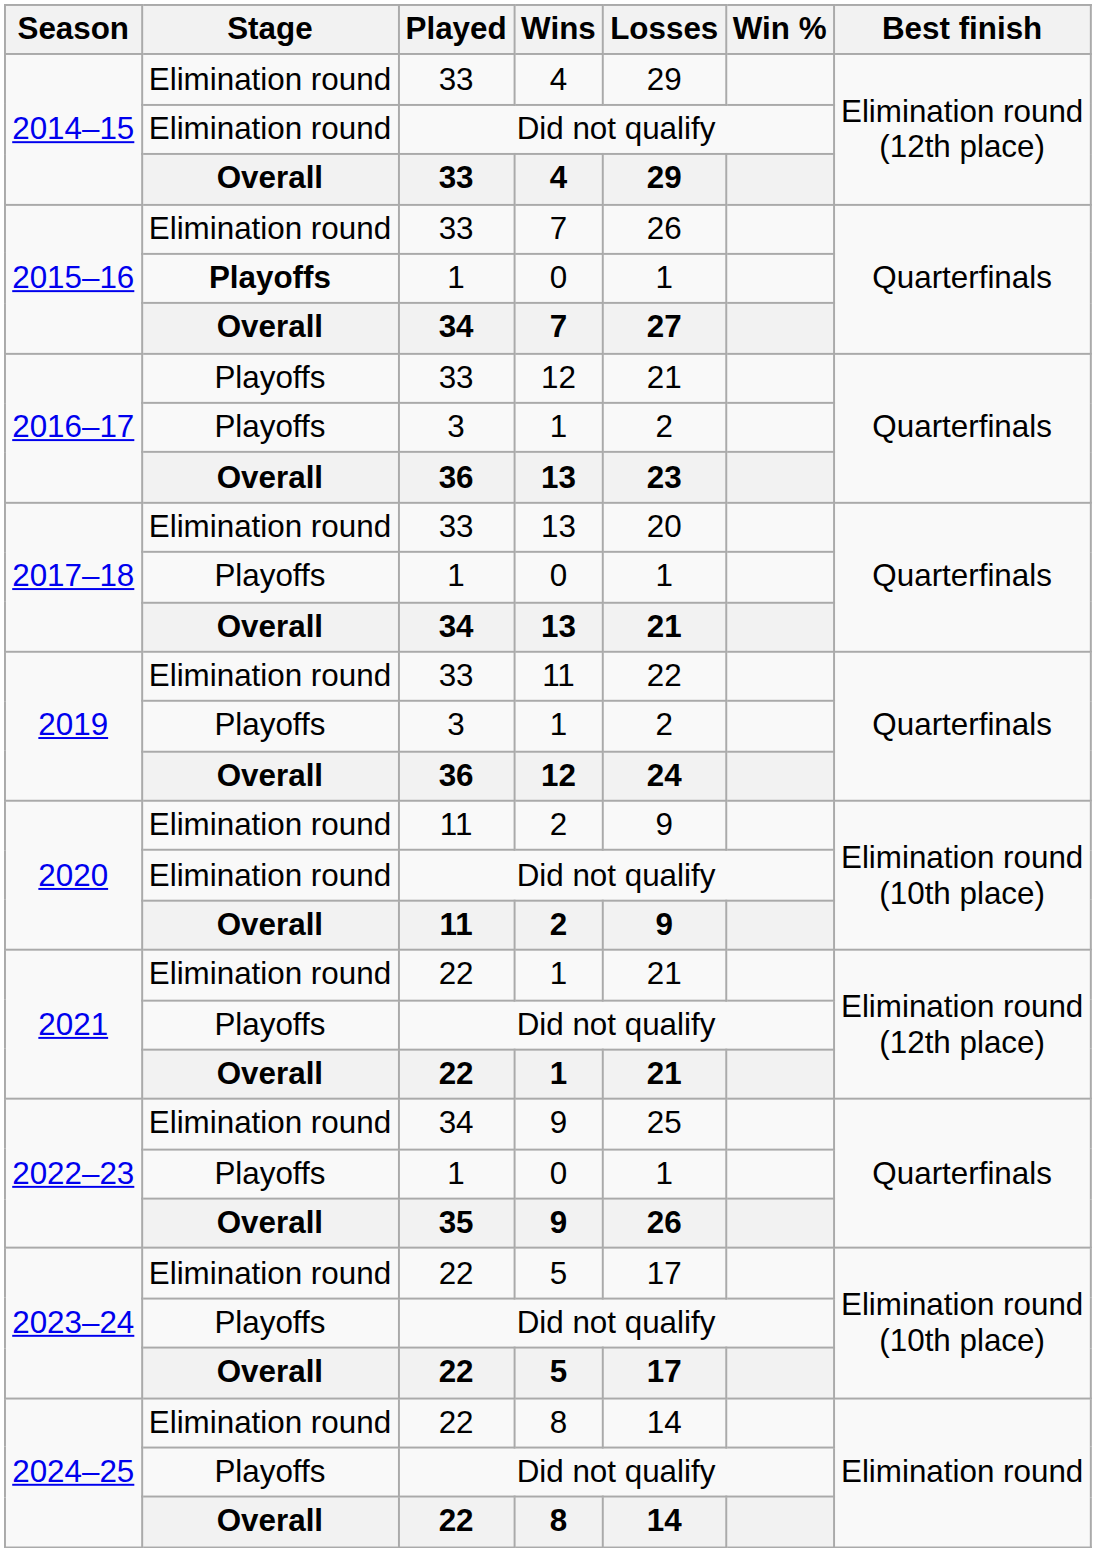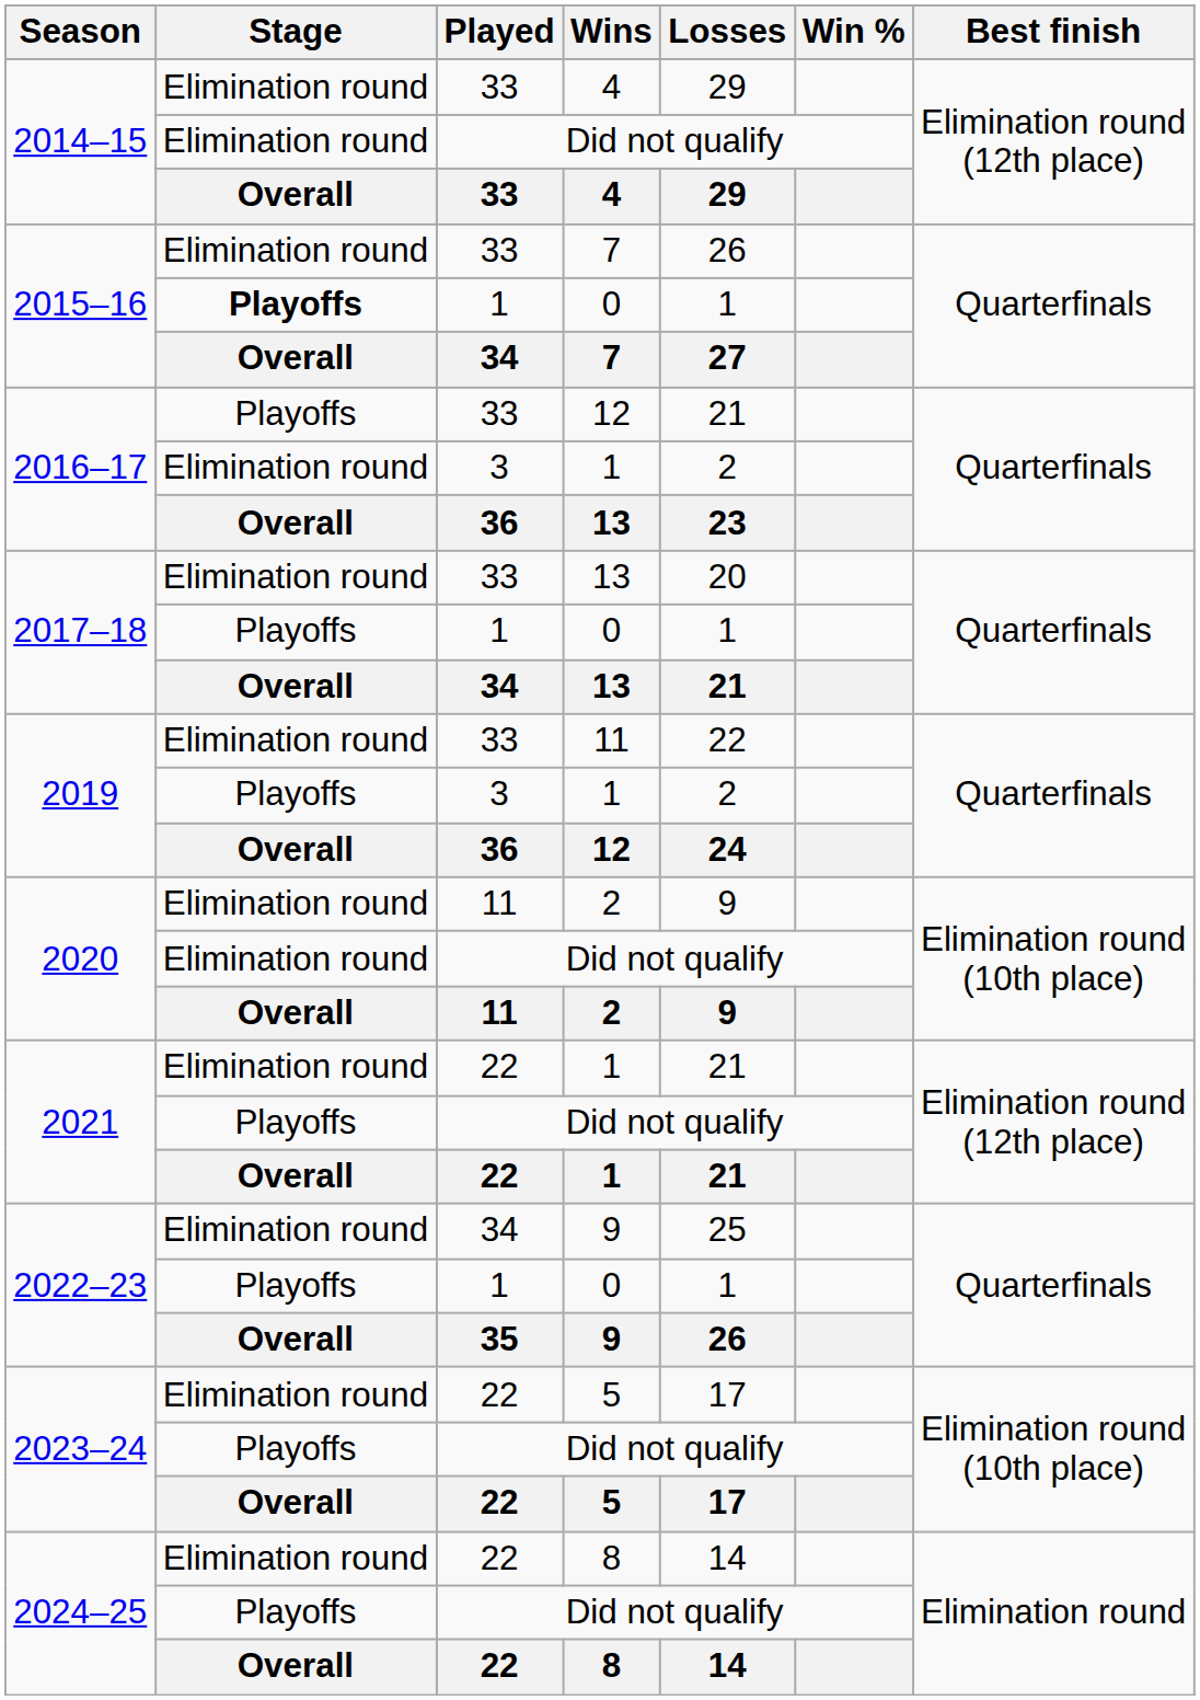 <table class="wikitable" style="text-align:center">
 <tr>
 <th>Season</th>
 <th>Stage</th>
 <th>Played</th>
 <th>Wins</th>
 <th>Losses</th>
 <th>Win %</th>
 <th>Best finish</th>
 </tr>
 <tr>
 <td rowspan=3><a href='#'>2014–15</a> <br> </td>
 <td>Elimination round</td>
 <td>33</td>
 <td>4</td>
 <td>29</td>
 <td></td>
 <td rowspan=3>Elimination round <br> (12th place)</td>
 </tr>
 <tr>
 <td>Elimination round</td>
 <td colspan=4>Did not qualify</td>
 </tr>
 <tr>
 <th>Overall</th>
 <th>33</th>
 <th>4</th>
 <th>29</th>
 <th></th>
 </tr>
 <tr>
 <td rowspan=3><a href='#'>2015–16</a> <br> </td>
 <td>Elimination round</td>
 <td>33</td>
 <td>7</td>
 <td>26</td>
 <td></td>
 <td rowspan=3>Quarterfinals</td>
 </tr>
 <tr>
 <td><strong>Playoffs</strong></td>
 <td>1</td>
 <td>0</td>
 <td>1</td>
 <td></td>
 </tr>
 <tr>
 <th>Overall</th>
 <th>34</th>
 <th>7</th>
 <th>27</th>
 <th></th>
 </tr>
 <tr>
 <td rowspan=3><a href='#'>2016–17</a> <br> </td>
 <td>Playoffs</td>
 <td>33</td>
 <td>12</td>
 <td>21</td>
 <td></td>
 <td rowspan=3>Quarterfinals</td>
 </tr>
 <tr>
-<td>Playoffs</td>
+<td>Elimination round</td>
 <td>3</td>
 <td>1</td>
 <td>2</td>
 <td></td>
 </tr>
 <tr>
 <th>Overall</th>
 <th>36</th>
 <th>13</th>
 <th>23</th>
 <th></th>
 </tr>
 <tr>
 <td rowspan=3><a href='#'>2017–18</a> <br> </td>
 <td>Elimination round</td>
 <td>33</td>
 <td>13</td>
 <td>20</td>
 <td></td>
 <td rowspan=3>Quarterfinals</td>
 </tr>
 <tr>
 <td>Playoffs</td>
 <td>1</td>
 <td>0</td>
 <td>1</td>
 <td></td>
 </tr>
 <tr>
 <th>Overall</th>
 <th>34</th>
 <th>13</th>
 <th>21</th>
 <th></th>
 </tr>
 <tr>
 <td rowspan=3><a href='#'>2019</a> <br> </td>
 <td>Elimination round</td>
 <td>33</td>
 <td>11</td>
 <td>22</td>
 <td></td>
 <td rowspan=3>Quarterfinals</td>
 </tr>
 <tr>
 <td>Playoffs</td>
 <td>3</td>
 <td>1</td>
 <td>2</td>
 <td></td>
 </tr>
 <tr>
 <th>Overall</th>
 <th>36</th>
 <th>12</th>
 <th>24</th>
 <th></th>
 </tr>
 <tr>
 <td rowspan=3><a href='#'>2020</a> <br> </td>
 <td>Elimination round</td>
 <td>11</td>
 <td>2</td>
 <td>9</td>
 <td></td>
 <td rowspan=3>Elimination round <br> (10th place)</td>
 </tr>
 <tr>
 <td>Elimination round</td>
 <td colspan=4>Did not qualify</td>
 </tr>
 <tr>
 <th>Overall</th>
 <th>11</th>
 <th>2</th>
 <th>9</th>
 <th></th>
 </tr>
 <tr>
 <td rowspan=3><a href='#'>2021</a> <br> </td>
 <td>Elimination round</td>
 <td>22</td>
 <td>1</td>
 <td>21</td>
 <td></td>
 <td rowspan=3>Elimination round <br> (12th place)</td>
 </tr>
 <tr>
 <td>Playoffs</td>
 <td colspan=4>Did not qualify</td>
 </tr>
 <tr>
 <th>Overall</th>
 <th>22</th>
 <th>1</th>
 <th>21</th>
 <th></th>
 </tr>
 <tr>
 <td rowspan=3><a href='#'>2022–23</a> <br> </td>
 <td>Elimination round</td>
 <td>34</td>
 <td>9</td>
 <td>25</td>
 <td></td>
 <td rowspan=3>Quarterfinals</td>
 </tr>
 <tr>
 <td>Playoffs</td>
 <td>1</td>
 <td>0</td>
 <td>1</td>
 <td></td>
 </tr>
 <tr>
 <th>Overall</th>
 <th>35</th>
 <th>9</th>
 <th>26</th>
 <th></th>
 </tr>
 <tr>
 <td rowspan=3><a href='#'>2023–24</a> <br> </td>
 <td>Elimination round</td>
 <td>22</td>
 <td>5</td>
 <td>17</td>
 <td></td>
 <td rowspan=3>Elimination round <br> (10th place)</td>
 </tr>
 <tr>
 <td>Playoffs</td>
 <td colspan=4>Did not qualify</td>
 </tr>
 <tr>
 <th>Overall</th>
 <th>22</th>
 <th>5</th>
 <th>17</th>
 <th></th>
 </tr>
 <tr>
 <td rowspan=3><a href='#'>2024–25</a> <br> </td>
 <td>Elimination round</td>
 <td>22</td>
 <td>8</td>
 <td>14</td>
 <td></td>
 <td rowspan=3>Elimination round</td>
 </tr>
 <tr>
 <td>Playoffs</td>
 <td colspan=4>Did not qualify</td>
 </tr>
 <tr>
 <th>Overall</th>
 <th>22</th>
 <th>8</th>
 <th>14</th>
 <th></th>
 </tr>
 </table>
